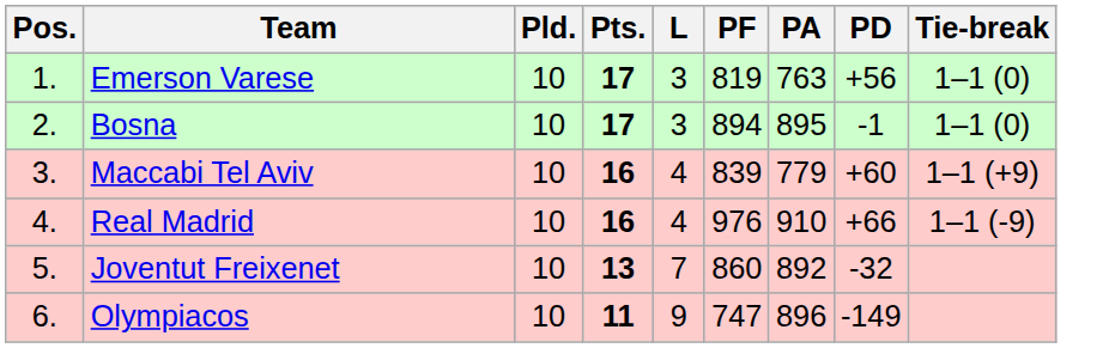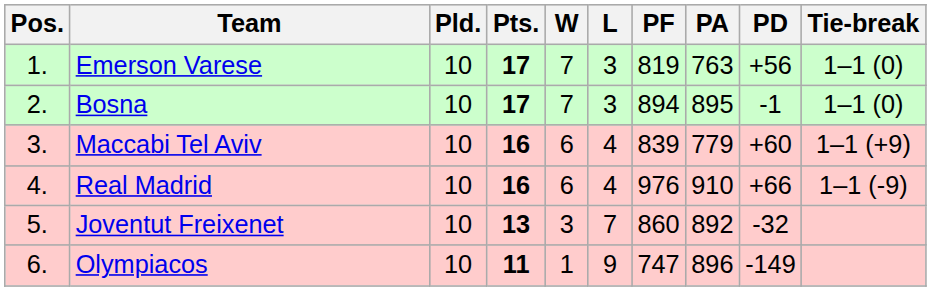 <table class="wikitable" style="text-align:center">
 <tr>
 <th width=15>Pos.</th>
 <th width=220>Team</th>
 <th width=20>Pld.</th>
 <th width=20>Pts.</th>
+<th width=20>W</th>
 <th width=20>L</th>
 <th width=20>PF</th>
 <th width=20>PA</th>
 <th width=20>PD</th>
 <th>Tie-break</th>
 </tr>
 <tr style="background: #ccffcc;">
 <td>1.</td>
 <td align=left> <a href='#'>Emerson Varese</a></td>
 <td>10</td>
 <td><strong>17</strong></td>
+<td>7</td>
 <td>3</td>
 <td>819</td>
 <td>763</td>
 <td>+56</td>
 <td>1–1 (0)</td>
 </tr>
 <tr style="background: #ccffcc;">
 <td>2.</td>
 <td align=left> <a href='#'>Bosna</a></td>
 <td>10</td>
 <td><strong>17</strong></td>
+<td>7</td>
 <td>3</td>
 <td>894</td>
 <td>895</td>
 <td>-1</td>
 <td>1–1 (0)</td>
 </tr>
 <tr style="background: #ffcccc;">
 <td>3.</td>
 <td align=left> <a href='#'>Maccabi Tel Aviv</a></td>
 <td>10</td>
 <td><strong>16</strong></td>
+<td>6</td>
 <td>4</td>
 <td>839</td>
 <td>779</td>
 <td>+60</td>
 <td>1–1 (+9)</td>
 </tr>
 <tr style="background: #ffcccc;">
 <td>4.</td>
 <td align=left> <a href='#'>Real Madrid</a></td>
 <td>10</td>
 <td><strong>16</strong></td>
+<td>6</td>
 <td>4</td>
 <td>976</td>
 <td>910</td>
 <td>+66</td>
 <td>1–1 (-9)</td>
 </tr>
 <tr style="background: #ffcccc;">
 <td>5.</td>
 <td align=left> <a href='#'>Joventut Freixenet</a></td>
 <td>10</td>
 <td><strong>13</strong></td>
+<td>3</td>
 <td>7</td>
 <td>860</td>
 <td>892</td>
 <td>-32</td>
 <td></td>
 </tr>
 <tr style="background: #ffcccc;">
 <td>6.</td>
 <td align=left> <a href='#'>Olympiacos</a></td>
 <td>10</td>
 <td><strong>11</strong></td>
+<td>1</td>
 <td>9</td>
 <td>747</td>
 <td>896</td>
 <td>-149</td>
 <td></td>
 </tr>
 </table>
